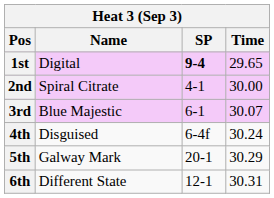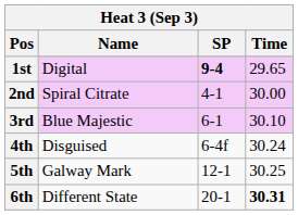 <table class="wikitable">
 <tr>
 <th colspan="6">Heat 3 (Sep 3)</th>
 </tr>
 <tr>
 <th width=20>Pos</th>
 <th width=150>Name</th>
 <th width=40>SP</th>
 <th width=40>Time</th>
 </tr>
 <tr style="background: #f4caf9;">
 <th>1st</th>
 <td>Digital</td>
 <td><strong>9-4</strong></td>
 <td>29.65</td>
 </tr>
 <tr style="background: #f4caf9;">
 <th>2nd</th>
 <td>Spiral Citrate</td>
 <td>4-1</td>
 <td>30.00</td>
 </tr>
 <tr style="background: #f4caf9;">
 <th>3rd</th>
 <td>Blue Majestic</td>
 <td>6-1</td>
-<td>30.07</td>
+<td>30.10</td>
 </tr>
 <tr>
 <th>4th</th>
 <td>Disguised</td>
 <td>6-4f</td>
 <td>30.24</td>
 </tr>
 <tr>
 <th>5th</th>
 <td>Galway Mark</td>
-<td>20-1</td>
-<td>30.29</td>
+<td>12-1</td>
+<td>30.25</td>
 </tr>
 <tr>
 <th>6th</th>
 <td>Different State</td>
-<td>12-1</td>
-<td>30.31</td>
+<td>20-1</td>
+<td><strong>30.31</strong></td>
 </tr>
 </table>
